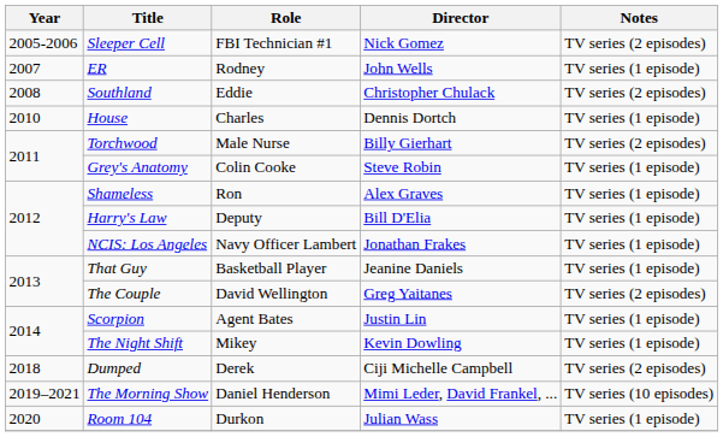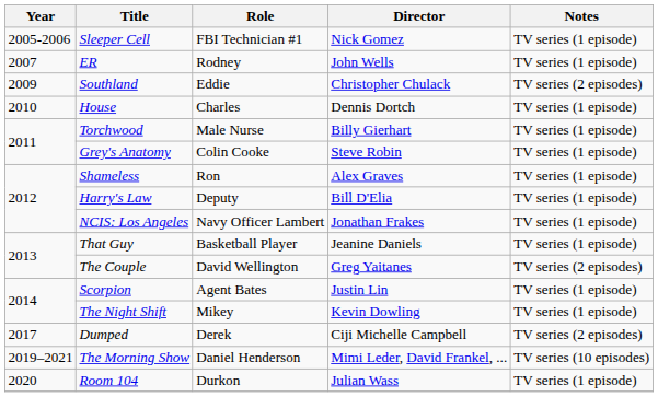 <table class="wikitable">
 <tr>
 <th>Year</th>
 <th>Title</th>
 <th>Role</th>
 <th>Director</th>
 <th>Notes</th>
 </tr>
 <tr>
 <td>2005-2006</td>
 <td><em><a href='#'>Sleeper Cell</a></em></td>
 <td>FBI Technician #1</td>
 <td><a href='#'>Nick Gomez</a></td>
-<td>TV series (2 episodes)</td>
+<td>TV series (1 episode)</td>
 </tr>
 <tr>
 <td>2007</td>
 <td><em><a href='#'>ER</a></em></td>
 <td>Rodney</td>
 <td><a href='#'>John Wells</a></td>
 <td>TV series (1 episode)</td>
 </tr>
 <tr>
-<td>2008</td>
+<td>2009</td>
 <td><em><a href='#'>Southland</a></em></td>
 <td>Eddie</td>
 <td><a href='#'>Christopher Chulack</a></td>
 <td>TV series (2 episodes)</td>
 </tr>
 <tr>
 <td>2010</td>
 <td><em><a href='#'>House</a></em></td>
 <td>Charles</td>
 <td>Dennis Dortch</td>
 <td>TV series (1 episode)</td>
 </tr>
 <tr>
 <td rowspan=2>2011</td>
 <td><em><a href='#'>Torchwood</a></em></td>
 <td>Male Nurse</td>
 <td><a href='#'>Billy Gierhart</a></td>
-<td>TV series (2 episodes)</td>
+<td>TV series (1 episode)</td>
 </tr>
 <tr>
 <td><em><a href='#'>Grey's Anatomy</a></em></td>
 <td>Colin Cooke</td>
 <td><a href='#'>Steve Robin</a></td>
 <td>TV series (1 episode)</td>
 </tr>
 <tr>
 <td rowspan=3>2012</td>
 <td><em><a href='#'>Shameless</a></em></td>
 <td>Ron</td>
 <td><a href='#'>Alex Graves</a></td>
 <td>TV series (1 episode)</td>
 </tr>
 <tr>
 <td><em><a href='#'>Harry's Law</a></em></td>
 <td>Deputy</td>
 <td><a href='#'>Bill D'Elia</a></td>
 <td>TV series (1 episode)</td>
 </tr>
 <tr>
 <td><em><a href='#'>NCIS: Los Angeles</a></em></td>
 <td>Navy Officer Lambert</td>
 <td><a href='#'>Jonathan Frakes</a></td>
 <td>TV series (1 episode)</td>
 </tr>
 <tr>
 <td rowspan=2>2013</td>
 <td><em>That Guy</em></td>
 <td>Basketball Player</td>
 <td>Jeanine Daniels</td>
 <td>TV series (1 episode)</td>
 </tr>
 <tr>
 <td><em>The Couple</em></td>
 <td>David Wellington</td>
 <td><a href='#'>Greg Yaitanes</a></td>
 <td>TV series (2 episodes)</td>
 </tr>
 <tr>
 <td rowspan=2>2014</td>
 <td><em><a href='#'>Scorpion</a></em></td>
 <td>Agent Bates</td>
 <td><a href='#'>Justin Lin</a></td>
 <td>TV series (1 episode)</td>
 </tr>
 <tr>
 <td><em><a href='#'>The Night Shift</a></em></td>
 <td>Mikey</td>
 <td><a href='#'>Kevin Dowling</a></td>
 <td>TV series (1 episode)</td>
 </tr>
 <tr>
-<td>2018</td>
+<td>2017</td>
 <td><em>Dumped</em></td>
 <td>Derek</td>
 <td>Ciji Michelle Campbell</td>
 <td>TV series (2 episodes)</td>
 </tr>
 <tr>
 <td>2019–2021</td>
 <td><em><a href='#'>The Morning Show</a></em></td>
 <td>Daniel Henderson</td>
 <td><a href='#'>Mimi Leder</a>, <a href='#'>David Frankel</a>, ...</td>
 <td>TV series (10 episodes)</td>
 </tr>
 <tr>
 <td>2020</td>
 <td><em><a href='#'>Room 104</a></em></td>
 <td>Durkon</td>
 <td><a href='#'>Julian Wass</a></td>
 <td>TV series (1 episode)</td>
 </tr>
 <tr>
 </tr>
 </table>
